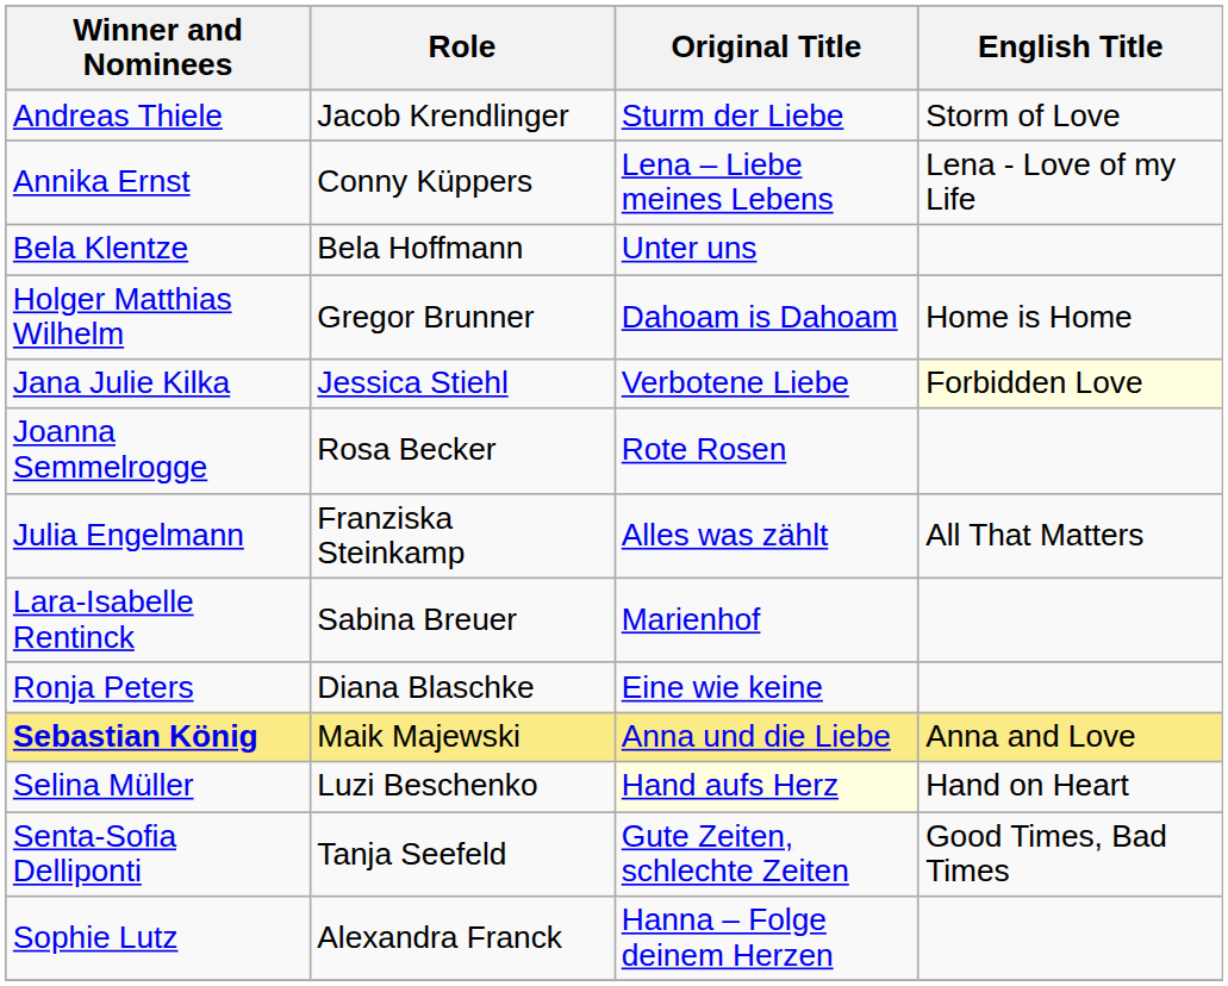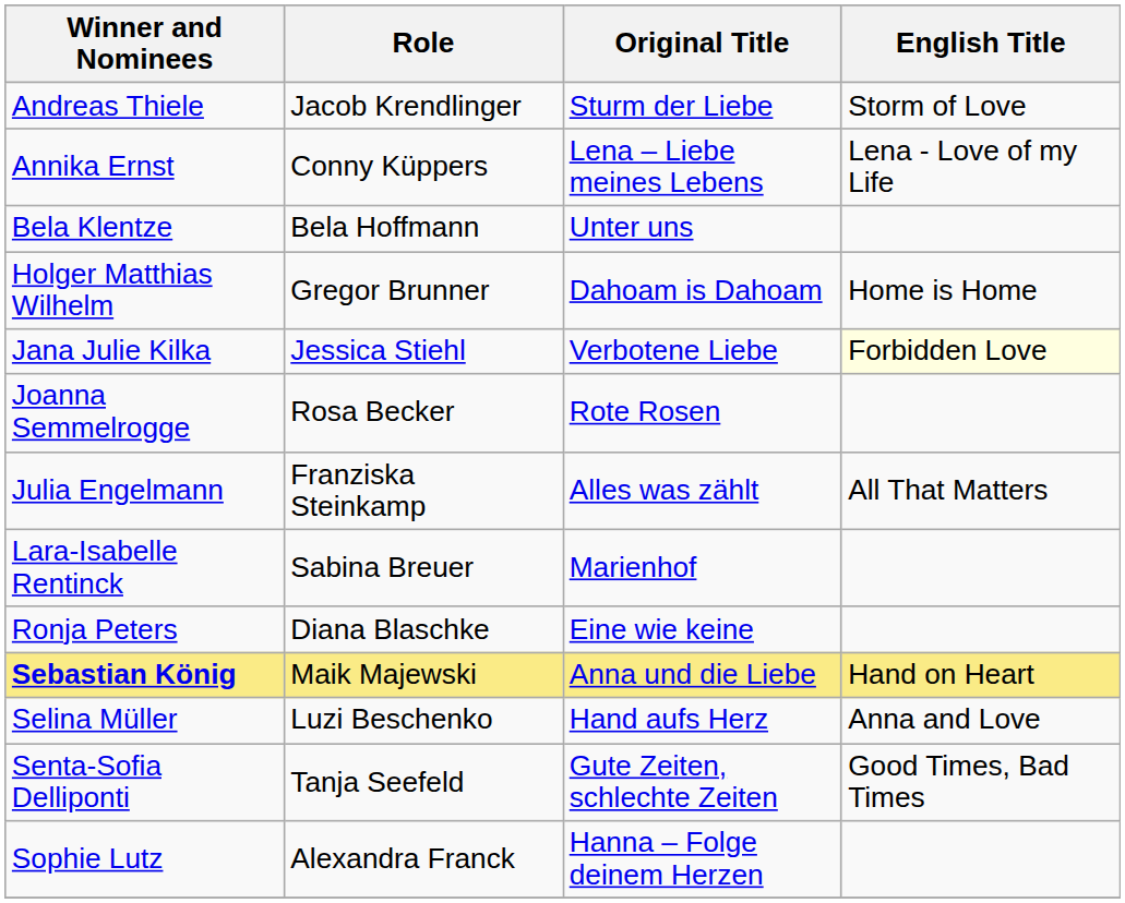 <table class="wikitable" width="100%">
 <tr bgcolor="#bebebe">
 <th width="25%">Winner and Nominees</th>
 <th width="25%">Role</th>
 <th width="25%">Original Title</th>
 <th width="25%">English Title</th>
 </tr>
 <tr>
 <td><a href='#'>Andreas Thiele</a></td>
 <td>Jacob Krendlinger</td>
 <td><a href='#'>Sturm der Liebe</a></td>
 <td>Storm of Love</td>
 </tr>
 <tr>
 <td><a href='#'>Annika Ernst</a></td>
 <td>Conny Küppers</td>
 <td><a href='#'>Lena – Liebe meines Lebens</a></td>
 <td>Lena - Love of my Life</td>
 </tr>
 <tr>
 <td><a href='#'>Bela Klentze</a></td>
 <td>Bela Hoffmann</td>
 <td><a href='#'>Unter uns</a></td>
 <td></td>
 </tr>
 <tr>
 <td><a href='#'>Holger Matthias Wilhelm</a></td>
 <td>Gregor Brunner</td>
 <td><a href='#'>Dahoam is Dahoam</a></td>
 <td>Home is Home</td>
 </tr>
 <tr>
 <td><a href='#'>Jana Julie Kilka</a></td>
 <td><a href='#'>Jessica Stiehl</a></td>
 <td><a href='#'>Verbotene Liebe</a></td>
 <td style="background: lightyellow;">Forbidden Love</td>
 </tr>
 <tr>
 <td><a href='#'>Joanna Semmelrogge</a></td>
 <td>Rosa Becker</td>
 <td><a href='#'>Rote Rosen</a></td>
 <td></td>
 </tr>
 <tr>
 <td><a href='#'>Julia Engelmann</a></td>
 <td>Franziska Steinkamp</td>
 <td><a href='#'>Alles was zählt</a></td>
 <td>All That Matters</td>
 </tr>
 <tr>
 <td><a href='#'>Lara-Isabelle Rentinck</a></td>
 <td>Sabina Breuer</td>
 <td><a href='#'>Marienhof</a></td>
 <td></td>
 </tr>
 <tr>
 <td><a href='#'>Ronja Peters</a></td>
 <td>Diana Blaschke</td>
 <td><a href='#'>Eine wie keine</a></td>
 <td></td>
 </tr>
 <tr style="background:#FAEB86">
 <td><strong><a href='#'>Sebastian König</a></strong></td>
 <td>Maik Majewski</td>
 <td><a href='#'>Anna und die Liebe</a></td>
-<td>Anna and Love</td>
+<td>Hand on Heart</td>
 </tr>
 <tr>
 <td><a href='#'>Selina Müller</a></td>
 <td>Luzi Beschenko</td>
-<td style="background: lightyellow;"><a href='#'>Hand aufs Herz</a></td>
-<td>Hand on Heart</td>
+<td><a href='#'>Hand aufs Herz</a></td>
+<td>Anna and Love</td>
 </tr>
 <tr>
 <td><a href='#'>Senta-Sofia Delliponti</a></td>
 <td>Tanja Seefeld</td>
 <td><a href='#'>Gute Zeiten, schlechte Zeiten</a></td>
 <td>Good Times, Bad Times</td>
 </tr>
 <tr>
 <td><a href='#'>Sophie Lutz</a></td>
 <td>Alexandra Franck</td>
 <td><a href='#'>Hanna – Folge deinem Herzen</a></td>
 <td></td>
 </tr>
 <tr>
 </tr>
 </table>
